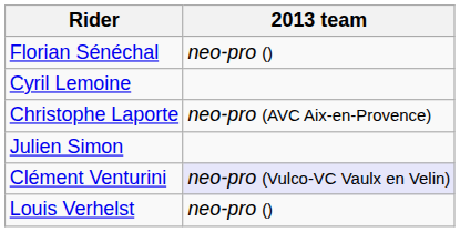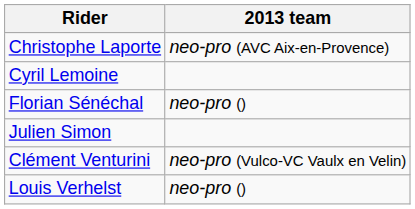 <table class="wikitable">
 <tr>
 <th>Rider</th>
 <th>2013 team</th>
 </tr>
 <tr>
-<td><a href='#'>Florian Sénéchal</a></td>
-<td><em>neo-pro</em> <small>()</small></td>
+<td><a href='#'>Christophe Laporte</a></td>
+<td><em>neo-pro</em> <small>(AVC Aix-en-Provence)</small></td>
 </tr>
 <tr>
 <td><a href='#'>Cyril Lemoine</a></td>
 <td></td>
 </tr>
 <tr>
-<td><a href='#'>Christophe Laporte</a></td>
-<td><em>neo-pro</em> <small>(AVC Aix-en-Provence)</small></td>
+<td><a href='#'>Florian Sénéchal</a></td>
+<td><em>neo-pro</em> <small>()</small></td>
 </tr>
 <tr>
 <td><a href='#'>Julien Simon</a></td>
 <td></td>
 </tr>
 <tr>
 <td><a href='#'>Clément Venturini</a></td>
-<td style="background: lavender;"><em>neo-pro</em> <small>(Vulco-VC Vaulx en Velin)</small></td>
+<td><em>neo-pro</em> <small>(Vulco-VC Vaulx en Velin)</small></td>
 </tr>
 <tr>
 <td><a href='#'>Louis Verhelst</a></td>
 <td><em>neo-pro</em> <small>()</small></td>
 </tr>
 </table>
